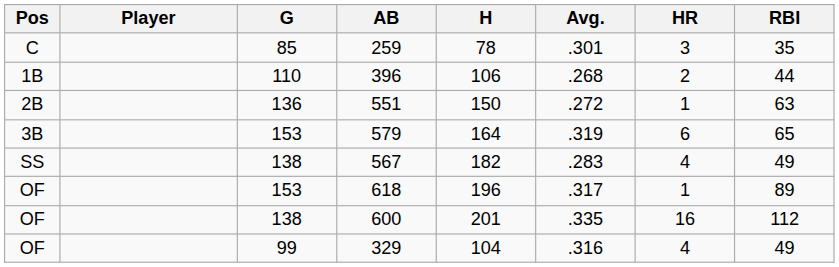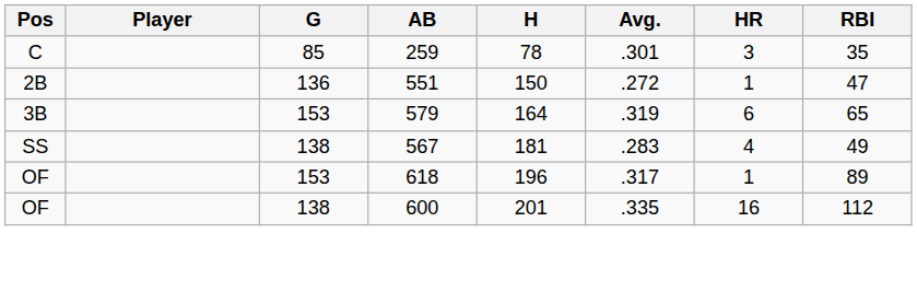 <table class="wikitable sortable">
 <tr>
 <th bgcolor="#DDDDFF" width="5%">Pos</th>
 <th bgcolor="#DDDDFF" width="16%">Player</th>
 <th bgcolor="#DDDDFF" width="9%">G</th>
 <th bgcolor="#DDDDFF" width="9%">AB</th>
 <th bgcolor="#DDDDFF" width="9%">H</th>
 <th bgcolor="#DDDDFF" width="9%">Avg.</th>
 <th bgcolor="#DDDDFF" width="9%">HR</th>
 <th bgcolor="#DDDDFF" width="9%">RBI</th>
 </tr>
 <tr align="center">
 <td>C</td>
 <td></td>
 <td>85</td>
 <td>259</td>
 <td>78</td>
 <td>.301</td>
 <td>3</td>
 <td>35</td>
 </tr>
 <tr align="center">
-<td>1B</td>
-<td></td>
-<td>110</td>
-<td>396</td>
-<td>106</td>
-<td>.268</td>
-<td>2</td>
-<td>44</td>
-</tr>
-<tr align="center">
 <td>2B</td>
 <td></td>
 <td>136</td>
 <td>551</td>
 <td>150</td>
 <td>.272</td>
 <td>1</td>
-<td>63</td>
+<td>47</td>
 </tr>
 <tr align="center">
 <td>3B</td>
 <td></td>
 <td>153</td>
 <td>579</td>
 <td>164</td>
 <td>.319</td>
 <td>6</td>
 <td>65</td>
 </tr>
 <tr align="center">
 <td>SS</td>
 <td></td>
 <td>138</td>
 <td>567</td>
-<td>182</td>
+<td>181</td>
 <td>.283</td>
 <td>4</td>
 <td>49</td>
 </tr>
 <tr align="center">
 <td>OF</td>
 <td></td>
 <td>153</td>
 <td>618</td>
 <td>196</td>
 <td>.317</td>
 <td>1</td>
 <td>89</td>
 </tr>
 <tr align="center">
 <td>OF</td>
 <td></td>
 <td>138</td>
 <td>600</td>
 <td>201</td>
 <td>.335</td>
 <td>16</td>
 <td>112</td>
 </tr>
-<tr align="center">
-<td>OF</td>
-<td></td>
-<td>99</td>
-<td>329</td>
-<td>104</td>
-<td>.316</td>
-<td>4</td>
-<td>49</td>
-</tr>
 </table>
